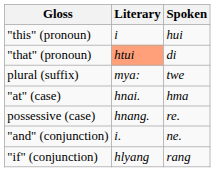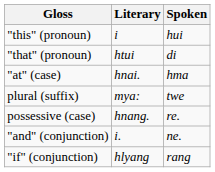 <table class="wikitable sortable">
 <tr>
 <th>Gloss</th>
 <th>Literary<br></th>
 <th>Spoken<br></th>
 </tr>
 <tr>
 <td>"this" (pronoun)</td>
 <td> <em>i</em></td>
 <td> <em>hui</em></td>
 </tr>
 <tr>
 <td>"that" (pronoun)</td>
-<td style="background: lightsalmon;"> <em>htui</em></td>
+<td> <em>htui</em></td>
 <td> <em>di</em></td>
+</tr>
+<tr>
+<td>"at" (case)</td>
+<td> <em>hnai.</em> </td>
+<td> <em>hma</em> </td>
 </tr>
 <tr>
 <td>plural (suffix)</td>
 <td> <em>mya:</em></td>
 <td> <em>twe</em></td>
-</tr>
-<tr>
-<td>"at" (case)</td>
-<td> <em>hnai.</em> </td>
-<td> <em>hma</em> </td>
 </tr>
 <tr>
 <td>possessive (case)</td>
 <td> <em>hnang.</em></td>
 <td> <em>re.</em></td>
 </tr>
 <tr>
 <td>"and" (conjunction)</td>
 <td> <em>i.</em></td>
 <td>  <em>ne.</em></td>
 </tr>
 <tr>
 <td>"if" (conjunction)</td>
 <td> <em>hlyang</em></td>
 <td> <em>rang</em></td>
 </tr>
 </table>
